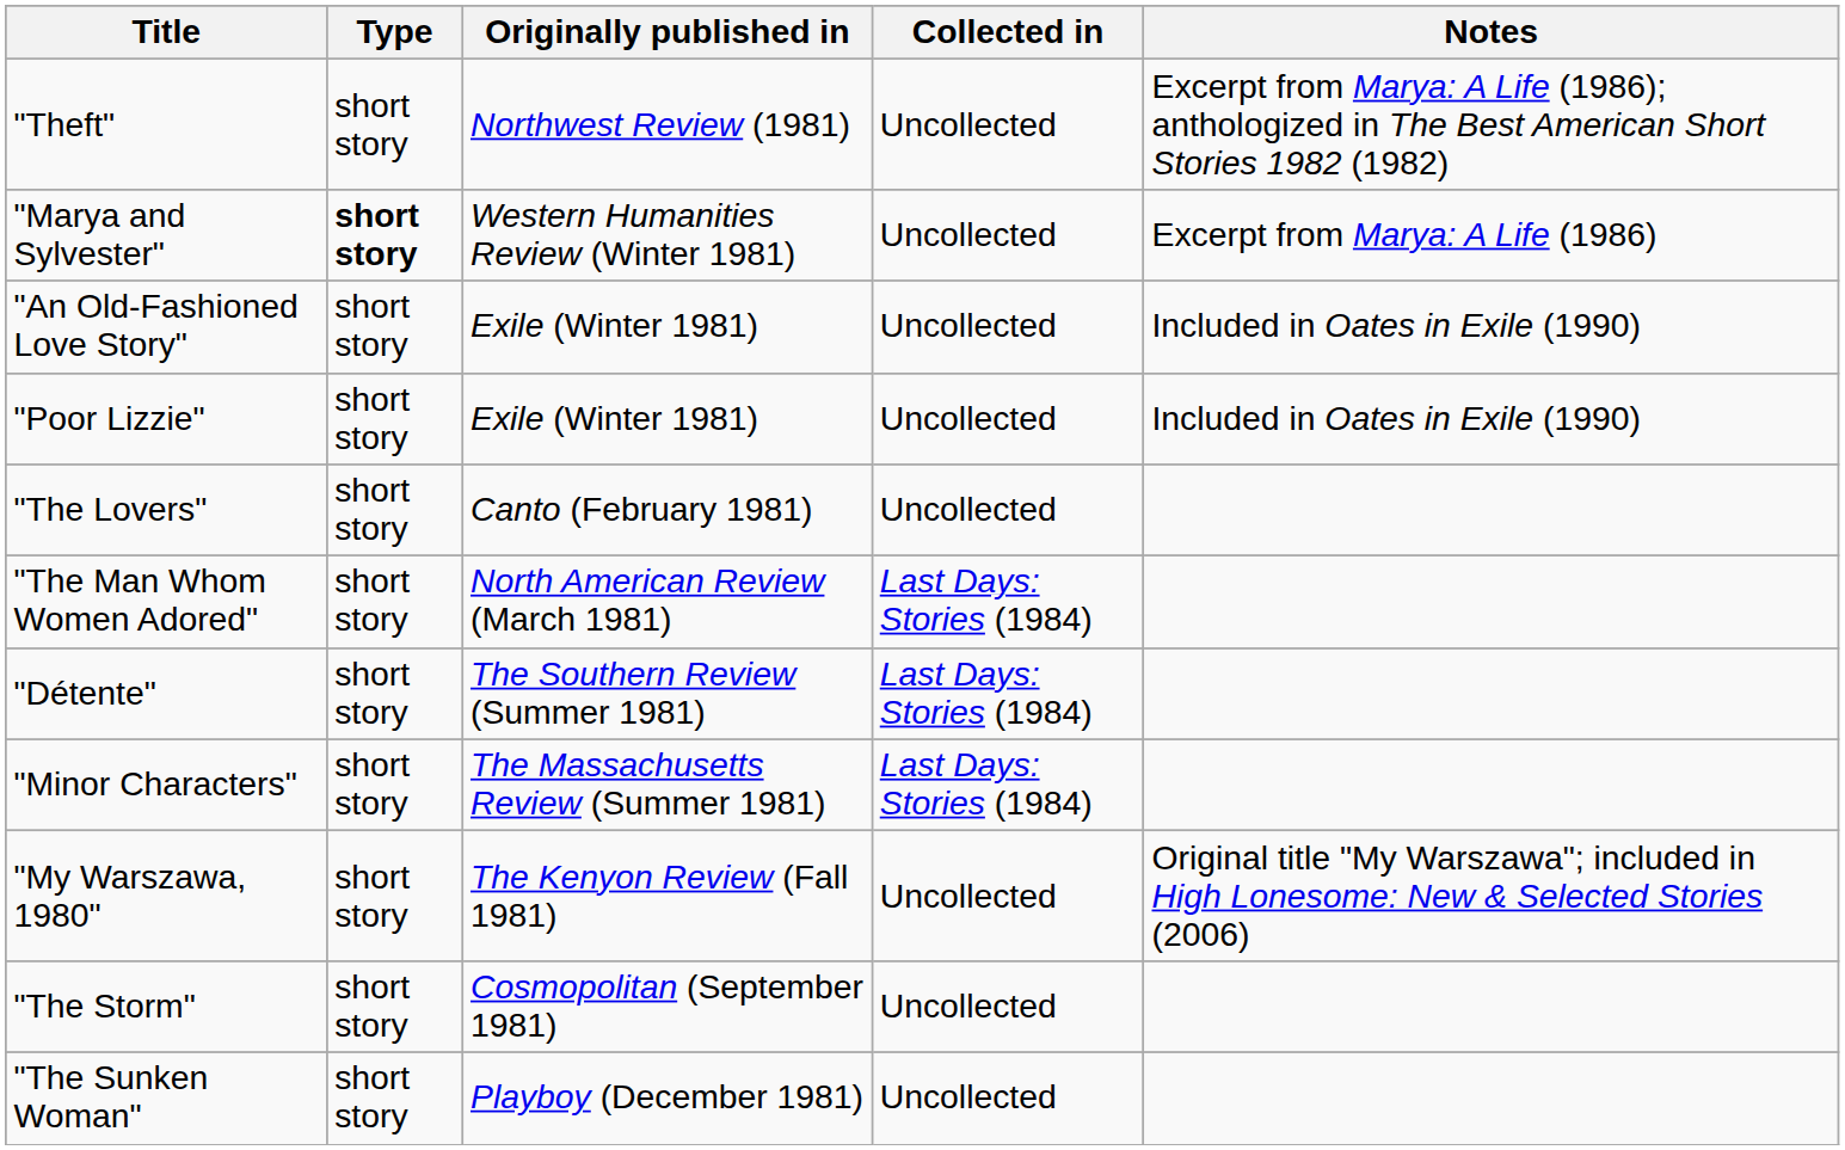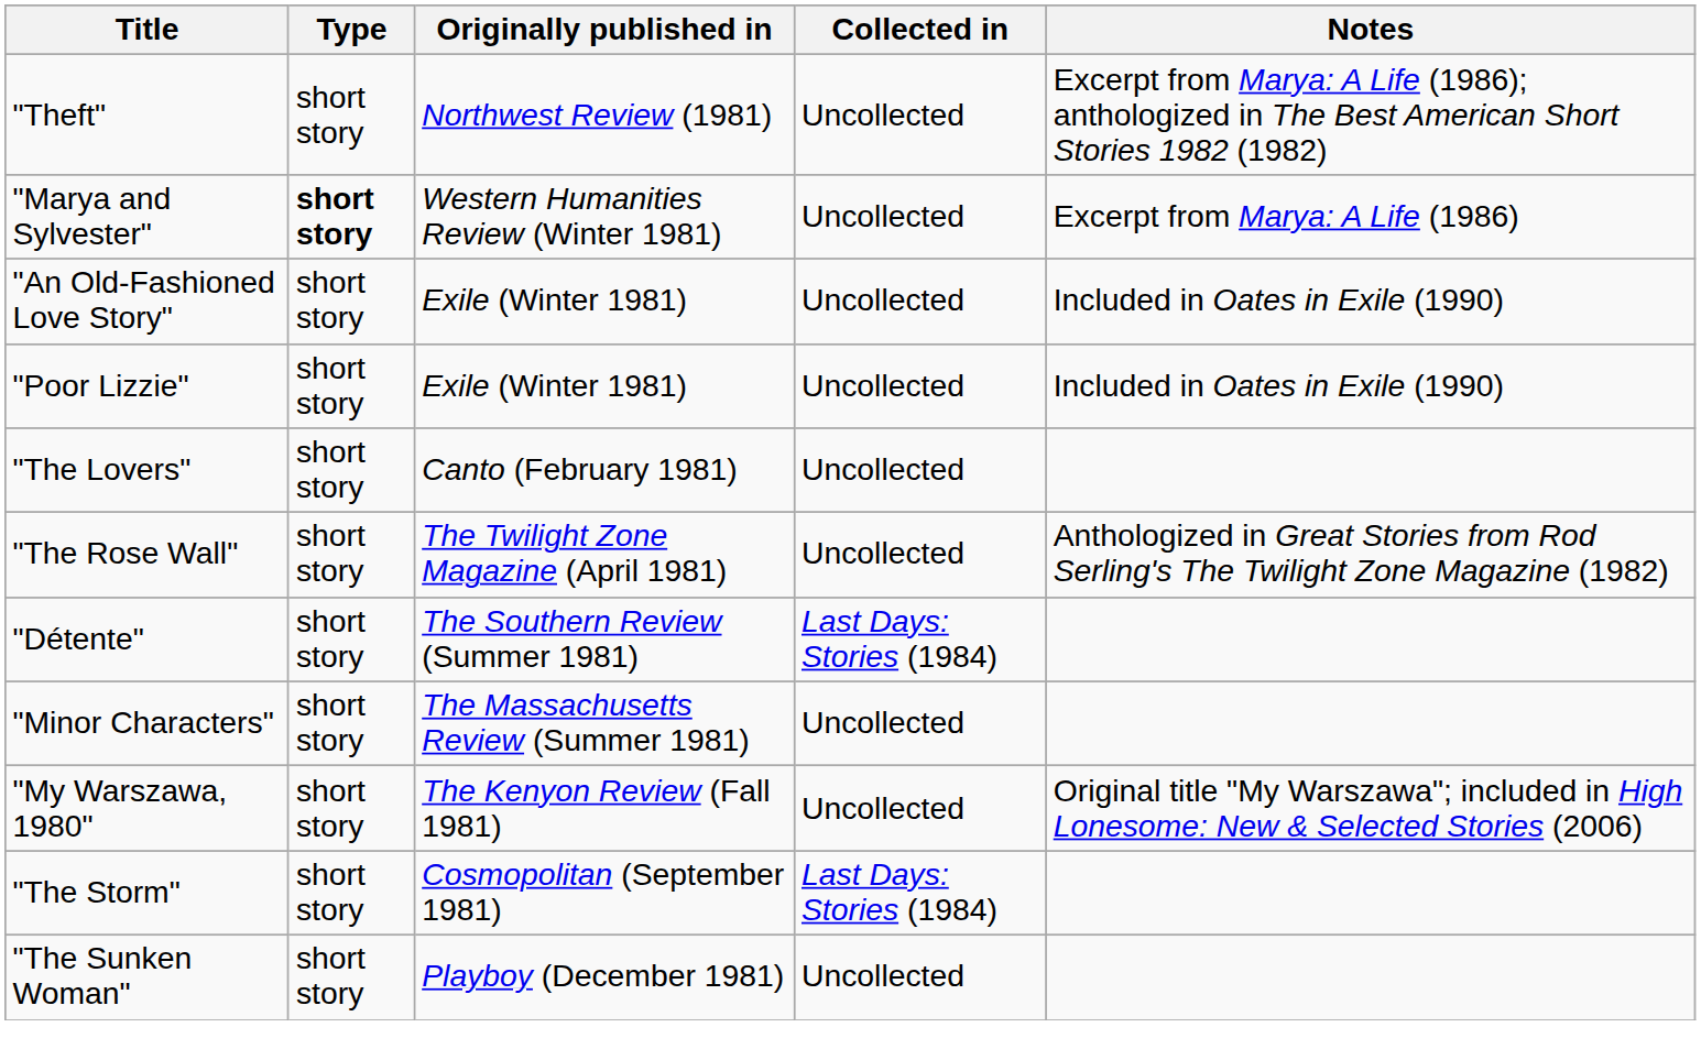 <table class="wikitable">
 <tr>
 <th>Title</th>
 <th>Type</th>
 <th>Originally published in</th>
 <th>Collected in</th>
 <th>Notes</th>
 </tr>
 <tr>
 <td>"Theft"</td>
 <td>short story</td>
 <td><em><a href='#'>Northwest Review</a></em> (1981)</td>
 <td>Uncollected</td>
 <td>Excerpt from <em><a href='#'>Marya: A Life</a></em> (1986); anthologized in <em>The Best American Short Stories 1982</em> (1982)</td>
 </tr>
 <tr>
 <td>"Marya and Sylvester"</td>
 <td><strong>short story</strong></td>
 <td><em>Western Humanities Review</em> (Winter 1981)</td>
 <td>Uncollected</td>
 <td>Excerpt from <em><a href='#'>Marya: A Life</a></em> (1986)</td>
 </tr>
 <tr>
 <td>"An Old-Fashioned Love Story"</td>
 <td>short story</td>
 <td><em>Exile</em> (Winter 1981)</td>
 <td>Uncollected</td>
 <td>Included in <em>Oates in Exile</em> (1990)</td>
 </tr>
 <tr>
 <td>"Poor Lizzie"</td>
 <td>short story</td>
 <td><em>Exile</em> (Winter 1981)</td>
 <td>Uncollected</td>
 <td>Included in <em>Oates in Exile</em> (1990)</td>
 </tr>
 <tr>
 <td>"The Lovers"</td>
 <td>short story</td>
 <td><em>Canto</em> (February 1981)</td>
 <td>Uncollected</td>
 <td></td>
 </tr>
 <tr>
-<td>"The Man Whom Women Adored"</td>
+<td>"The Rose Wall"</td>
 <td>short story</td>
-<td><em><a href='#'>North American Review</a></em> (March 1981)</td>
-<td><em><a href='#'>Last Days: Stories</a></em> (1984)</td>
-<td></td>
+<td><em><a href='#'>The Twilight Zone Magazine</a></em> (April 1981)</td>
+<td>Uncollected</td>
+<td>Anthologized in <em>Great Stories from Rod Serling's The Twilight Zone Magazine</em> (1982)</td>
 </tr>
 <tr>
 <td>"Détente"</td>
 <td>short story</td>
 <td><em><a href='#'>The Southern Review</a></em> (Summer 1981)</td>
 <td><em><a href='#'>Last Days: Stories</a></em> (1984)</td>
 <td></td>
 </tr>
 <tr>
 <td>"Minor Characters"</td>
 <td>short story</td>
 <td><em><a href='#'>The Massachusetts Review</a></em> (Summer 1981)</td>
-<td><em><a href='#'>Last Days: Stories</a></em> (1984)</td>
+<td>Uncollected</td>
 <td></td>
 </tr>
 <tr>
 <td>"My Warszawa, 1980"</td>
 <td>short story</td>
 <td><em><a href='#'>The Kenyon Review</a></em> (Fall 1981)</td>
 <td>Uncollected</td>
 <td>Original title "My Warszawa"; included in <em><a href='#'>High Lonesome: New & Selected Stories</a></em> (2006)</td>
 </tr>
 <tr>
 <td>"The Storm"</td>
 <td>short story</td>
 <td><em><a href='#'>Cosmopolitan</a></em> (September 1981)</td>
-<td>Uncollected</td>
+<td><em><a href='#'>Last Days: Stories</a></em> (1984)</td>
 <td></td>
 </tr>
 <tr>
 <td>"The Sunken Woman"</td>
 <td>short story</td>
 <td><em><a href='#'>Playboy</a></em> (December 1981)</td>
 <td>Uncollected</td>
 <td></td>
 </tr>
 </table>
